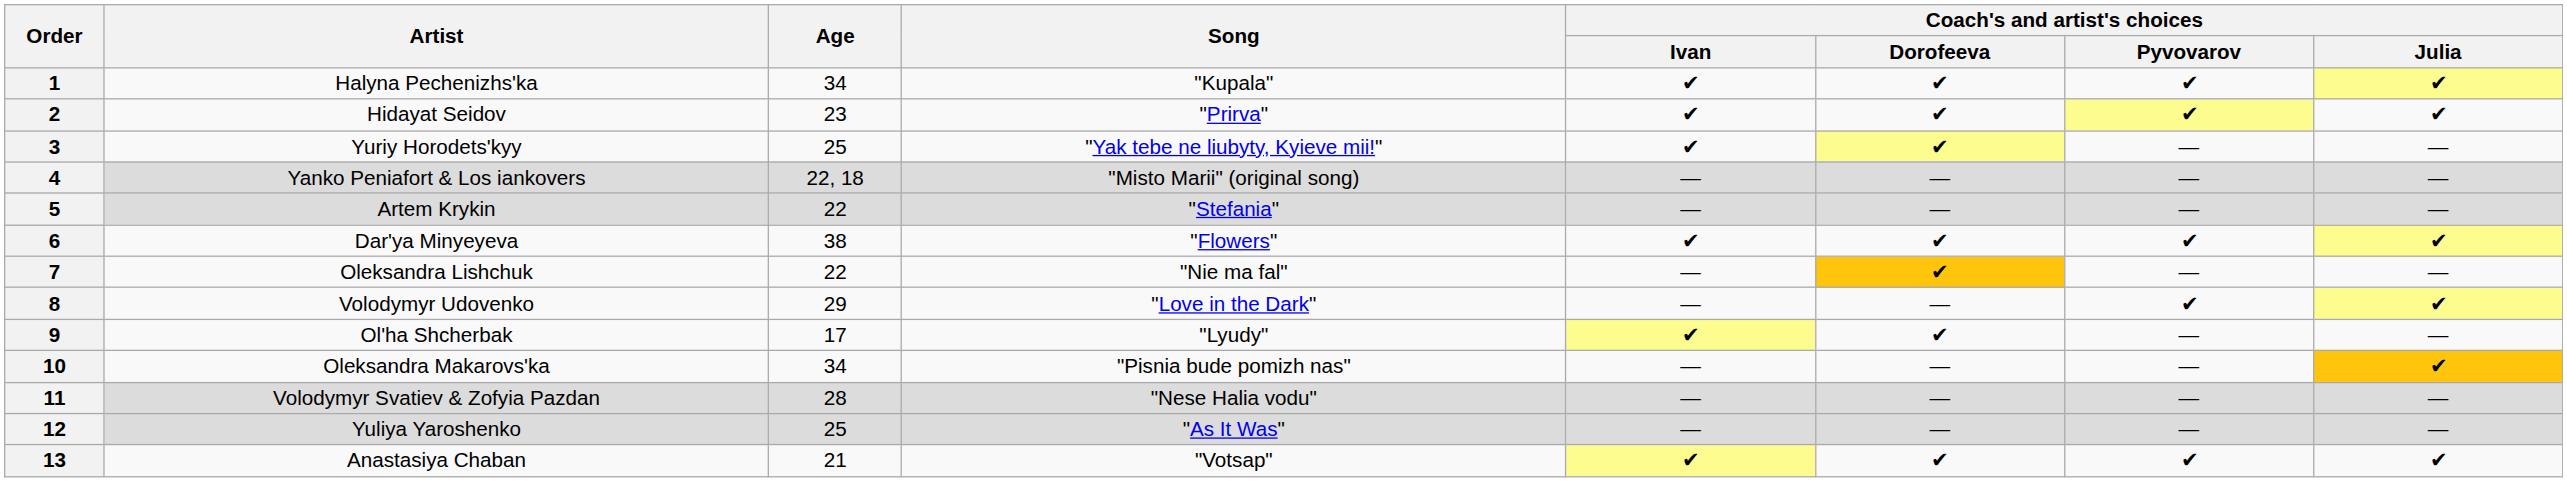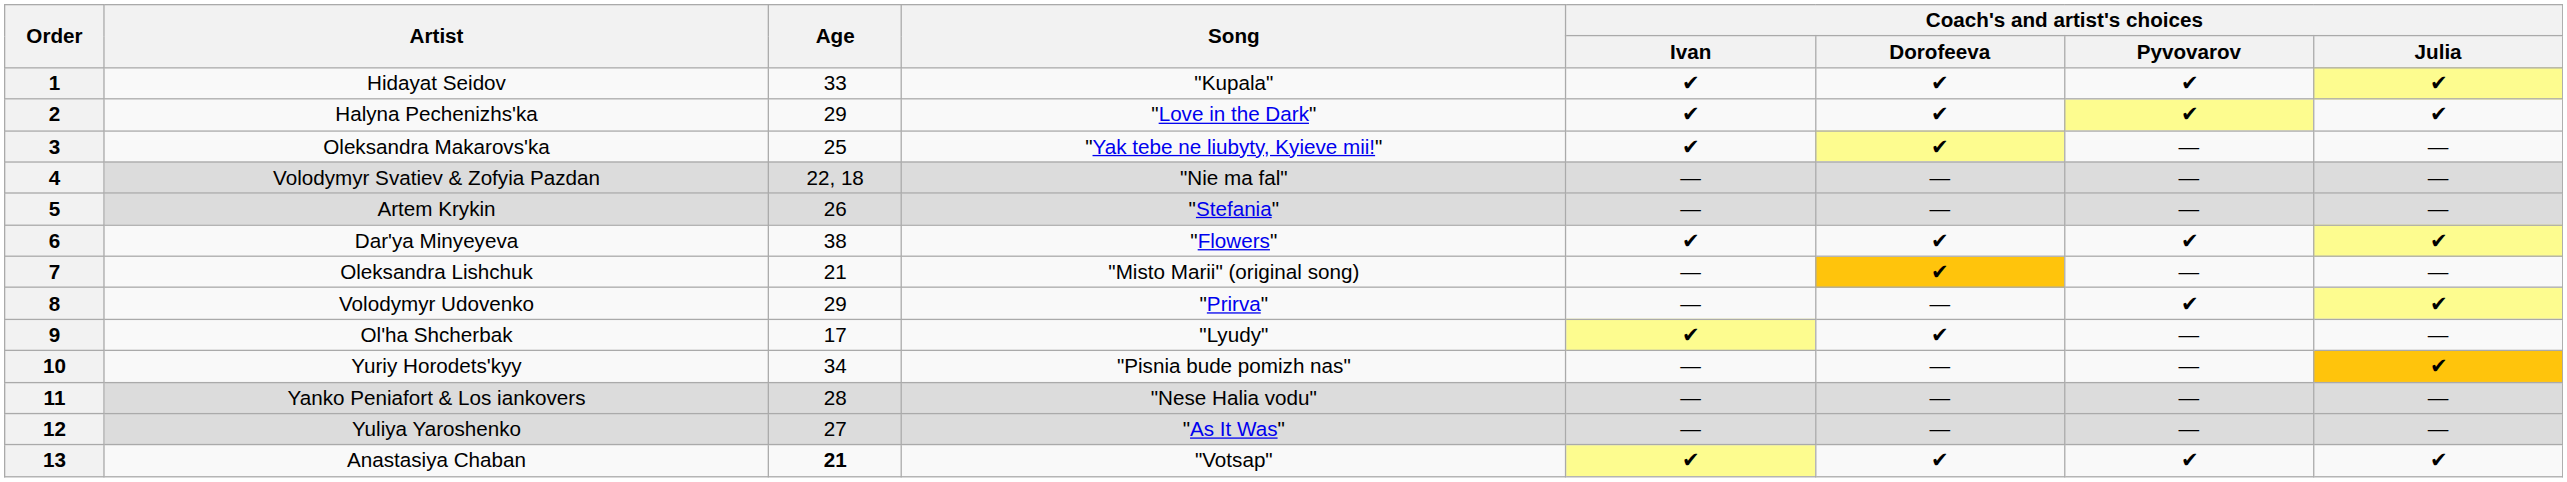 <table class="wikitable" style="text-align:center; line-height:17px; width:100%">
 <tr>
 <th rowspan="2" scope="col" style="width:03%">Order</th>
 <th rowspan="2" scope="col" style="width:20%">Artist</th>
 <th rowspan="2" scope="col" style="width:04%">Age</th>
 <th rowspan="2" scope="col" style="width:20%">Song</th>
 <th colspan="4" scope="col" style="width:28%">Coach's and artist's choices</th>
 </tr>
 <tr>
 <th style="width:7.5%">Ivan</th>
 <th style="width:7.5%">Dorofeeva</th>
 <th style="width:7.5%">Pyvovarov</th>
 <th style="width:7.5%">Julia</th>
 </tr>
 <tr>
 <th>1</th>
-<td>Halyna Pechenizhs'ka</td>
-<td>34</td>
+<td>Hidayat Seidov</td>
+<td>33</td>
 <td>"Kupala"</td>
 <td>✔</td>
 <td>✔</td>
 <td>✔</td>
 <td style="background:#fdfc8f">✔</td>
 </tr>
 <tr>
 <th>2</th>
-<td>Hidayat Seidov</td>
-<td>23</td>
-<td>"<a href='#'>Prirva</a>"</td>
+<td>Halyna Pechenizhs'ka</td>
+<td>29</td>
+<td>"<a href='#'>Love in the Dark</a>"</td>
 <td>✔</td>
 <td>✔</td>
 <td style="background:#fdfc8f">✔</td>
 <td>✔</td>
 </tr>
 <tr>
 <th>3</th>
-<td>Yuriy Horodets'kyy</td>
+<td>Oleksandra Makarovs'ka</td>
 <td>25</td>
 <td>"<a href='#'>Yak tebe ne liubyty, Kyieve mii!</a>"</td>
 <td>✔</td>
 <td style="background:#fdfc8f">✔</td>
 <td>—</td>
 <td>—</td>
 </tr>
 <tr style="background:#dcdcdc">
 <th>4</th>
-<td>Yanko Peniafort & Los iankovers</td>
+<td>Volodymyr Svatiev & Zofyia Pazdan</td>
 <td>22, 18</td>
-<td>"Misto Marii" (original song)</td>
+<td>"Nie ma fal"</td>
 <td>—</td>
 <td>—</td>
 <td>—</td>
 <td>—</td>
 </tr>
 <tr style="background:#dcdcdc">
 <th>5</th>
 <td>Artem Krykin</td>
-<td>22</td>
+<td>26</td>
 <td>"<a href='#'>Stefania</a>"</td>
 <td>—</td>
 <td>—</td>
 <td>—</td>
 <td>—</td>
 </tr>
 <tr>
 <th>6</th>
 <td>Dar'ya Minyeyeva</td>
 <td>38</td>
 <td>"<a href='#'>Flowers</a>"</td>
 <td>✔</td>
 <td>✔</td>
 <td>✔</td>
 <td style="background:#fdfc8f">✔</td>
 </tr>
 <tr>
 <th>7</th>
 <td>Oleksandra Lishchuk</td>
-<td>22</td>
-<td>"Nie ma fal"</td>
+<td>21</td>
+<td>"Misto Marii" (original song)</td>
 <td>—</td>
 <td style="background:#ffc40c">✔</td>
 <td>—</td>
 <td>—</td>
 </tr>
 <tr>
 <th>8</th>
 <td>Volodymyr Udovenko</td>
 <td>29</td>
-<td>"<a href='#'>Love in the Dark</a>"</td>
+<td>"<a href='#'>Prirva</a>"</td>
 <td>—</td>
 <td>—</td>
 <td>✔</td>
 <td style="background:#fdfc8f">✔</td>
 </tr>
 <tr>
 <th>9</th>
 <td>Ol'ha Shcherbak</td>
 <td>17</td>
 <td>"Lyudy"</td>
 <td style="background:#fdfc8f">✔</td>
 <td>✔</td>
 <td>—</td>
 <td>—</td>
 </tr>
 <tr>
 <th>10</th>
-<td>Oleksandra Makarovs'ka</td>
+<td>Yuriy Horodets'kyy</td>
 <td>34</td>
 <td>"Pisnia bude pomizh nas"</td>
 <td>—</td>
 <td>—</td>
 <td>—</td>
 <td style="background:#ffc40c">✔</td>
 </tr>
 <tr style="background:#dcdcdc">
 <th>11</th>
-<td>Volodymyr Svatiev & Zofyia Pazdan</td>
+<td>Yanko Peniafort & Los iankovers</td>
 <td>28</td>
 <td>"Nese Halia vodu"</td>
 <td>—</td>
 <td>—</td>
 <td>—</td>
 <td>—</td>
 </tr>
 <tr style="background:#dcdcdc">
 <th>12</th>
 <td>Yuliya Yaroshenko</td>
-<td>25</td>
+<td>27</td>
 <td>"<a href='#'>As It Was</a>"</td>
 <td>—</td>
 <td>—</td>
 <td>—</td>
 <td>—</td>
 </tr>
 <tr>
 <th>13</th>
 <td>Anastasiya Chaban</td>
-<td>21</td>
+<td><strong>21</strong></td>
 <td>"Votsap"</td>
 <td style="background:#fdfc8f">✔</td>
 <td>✔</td>
 <td>✔</td>
 <td>✔</td>
 </tr>
 </table>
